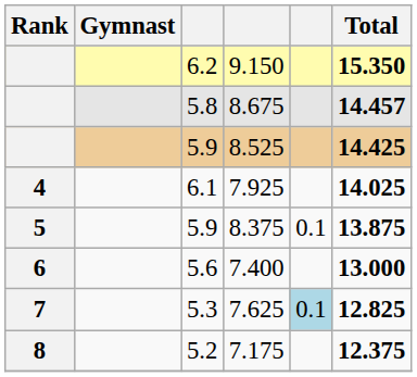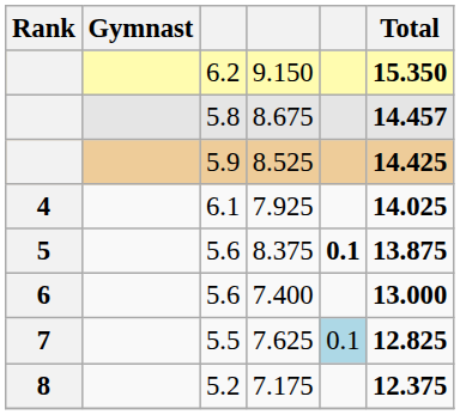 <table class="wikitable sortable" style="text-align:center; font-size:95%">
 <tr>
 <th scope=col>Rank</th>
 <th scope=col>Gymnast</th>
 <th scope=col></th>
 <th scope=col></th>
 <th scope=col></th>
 <th scope=col>Total</th>
 </tr>
 <tr bgcolor=fffcaf>
 <th scope=row style="text-align:center"></th>
 <td align=left></td>
 <td>6.2</td>
 <td>9.150</td>
 <td></td>
 <td><strong>15.350</strong></td>
 </tr>
 <tr bgcolor=e5e5e5>
 <th scope=row style="text-align:center"></th>
 <td align=left></td>
 <td>5.8</td>
 <td>8.675</td>
 <td></td>
 <td><strong>14.457</strong></td>
 </tr>
 <tr bgcolor=eecc99>
 <th scope=row style="text-align:center"></th>
 <td align=left></td>
 <td>5.9</td>
 <td>8.525</td>
 <td></td>
 <td><strong>14.425</strong></td>
 </tr>
 <tr>
 <th scope=row style="text-align:center">4</th>
 <td align=left></td>
 <td>6.1</td>
 <td>7.925</td>
 <td></td>
 <td><strong>14.025</strong></td>
 </tr>
 <tr>
 <th scope=row style="text-align:center">5</th>
 <td align=left></td>
-<td>5.9</td>
+<td>5.6</td>
 <td>8.375</td>
-<td>0.1</td>
+<td><strong>0.1</strong></td>
 <td><strong>13.875</strong></td>
 </tr>
 <tr>
 <th scope=row style="text-align:center">6</th>
 <td align=left></td>
 <td>5.6</td>
 <td>7.400</td>
 <td></td>
 <td><strong>13.000</strong></td>
 </tr>
 <tr>
 <th scope=row style="text-align:center">7</th>
 <td align=left></td>
-<td>5.3</td>
+<td>5.5</td>
 <td>7.625</td>
 <td style="background: lightblue;">0.1</td>
 <td><strong>12.825</strong></td>
 </tr>
 <tr>
 <th scope=row style="text-align:center">8</th>
 <td align=left></td>
 <td>5.2</td>
 <td>7.175</td>
 <td></td>
 <td><strong>12.375</strong></td>
 </tr>
 <tr>
 </tr>
 </table>
